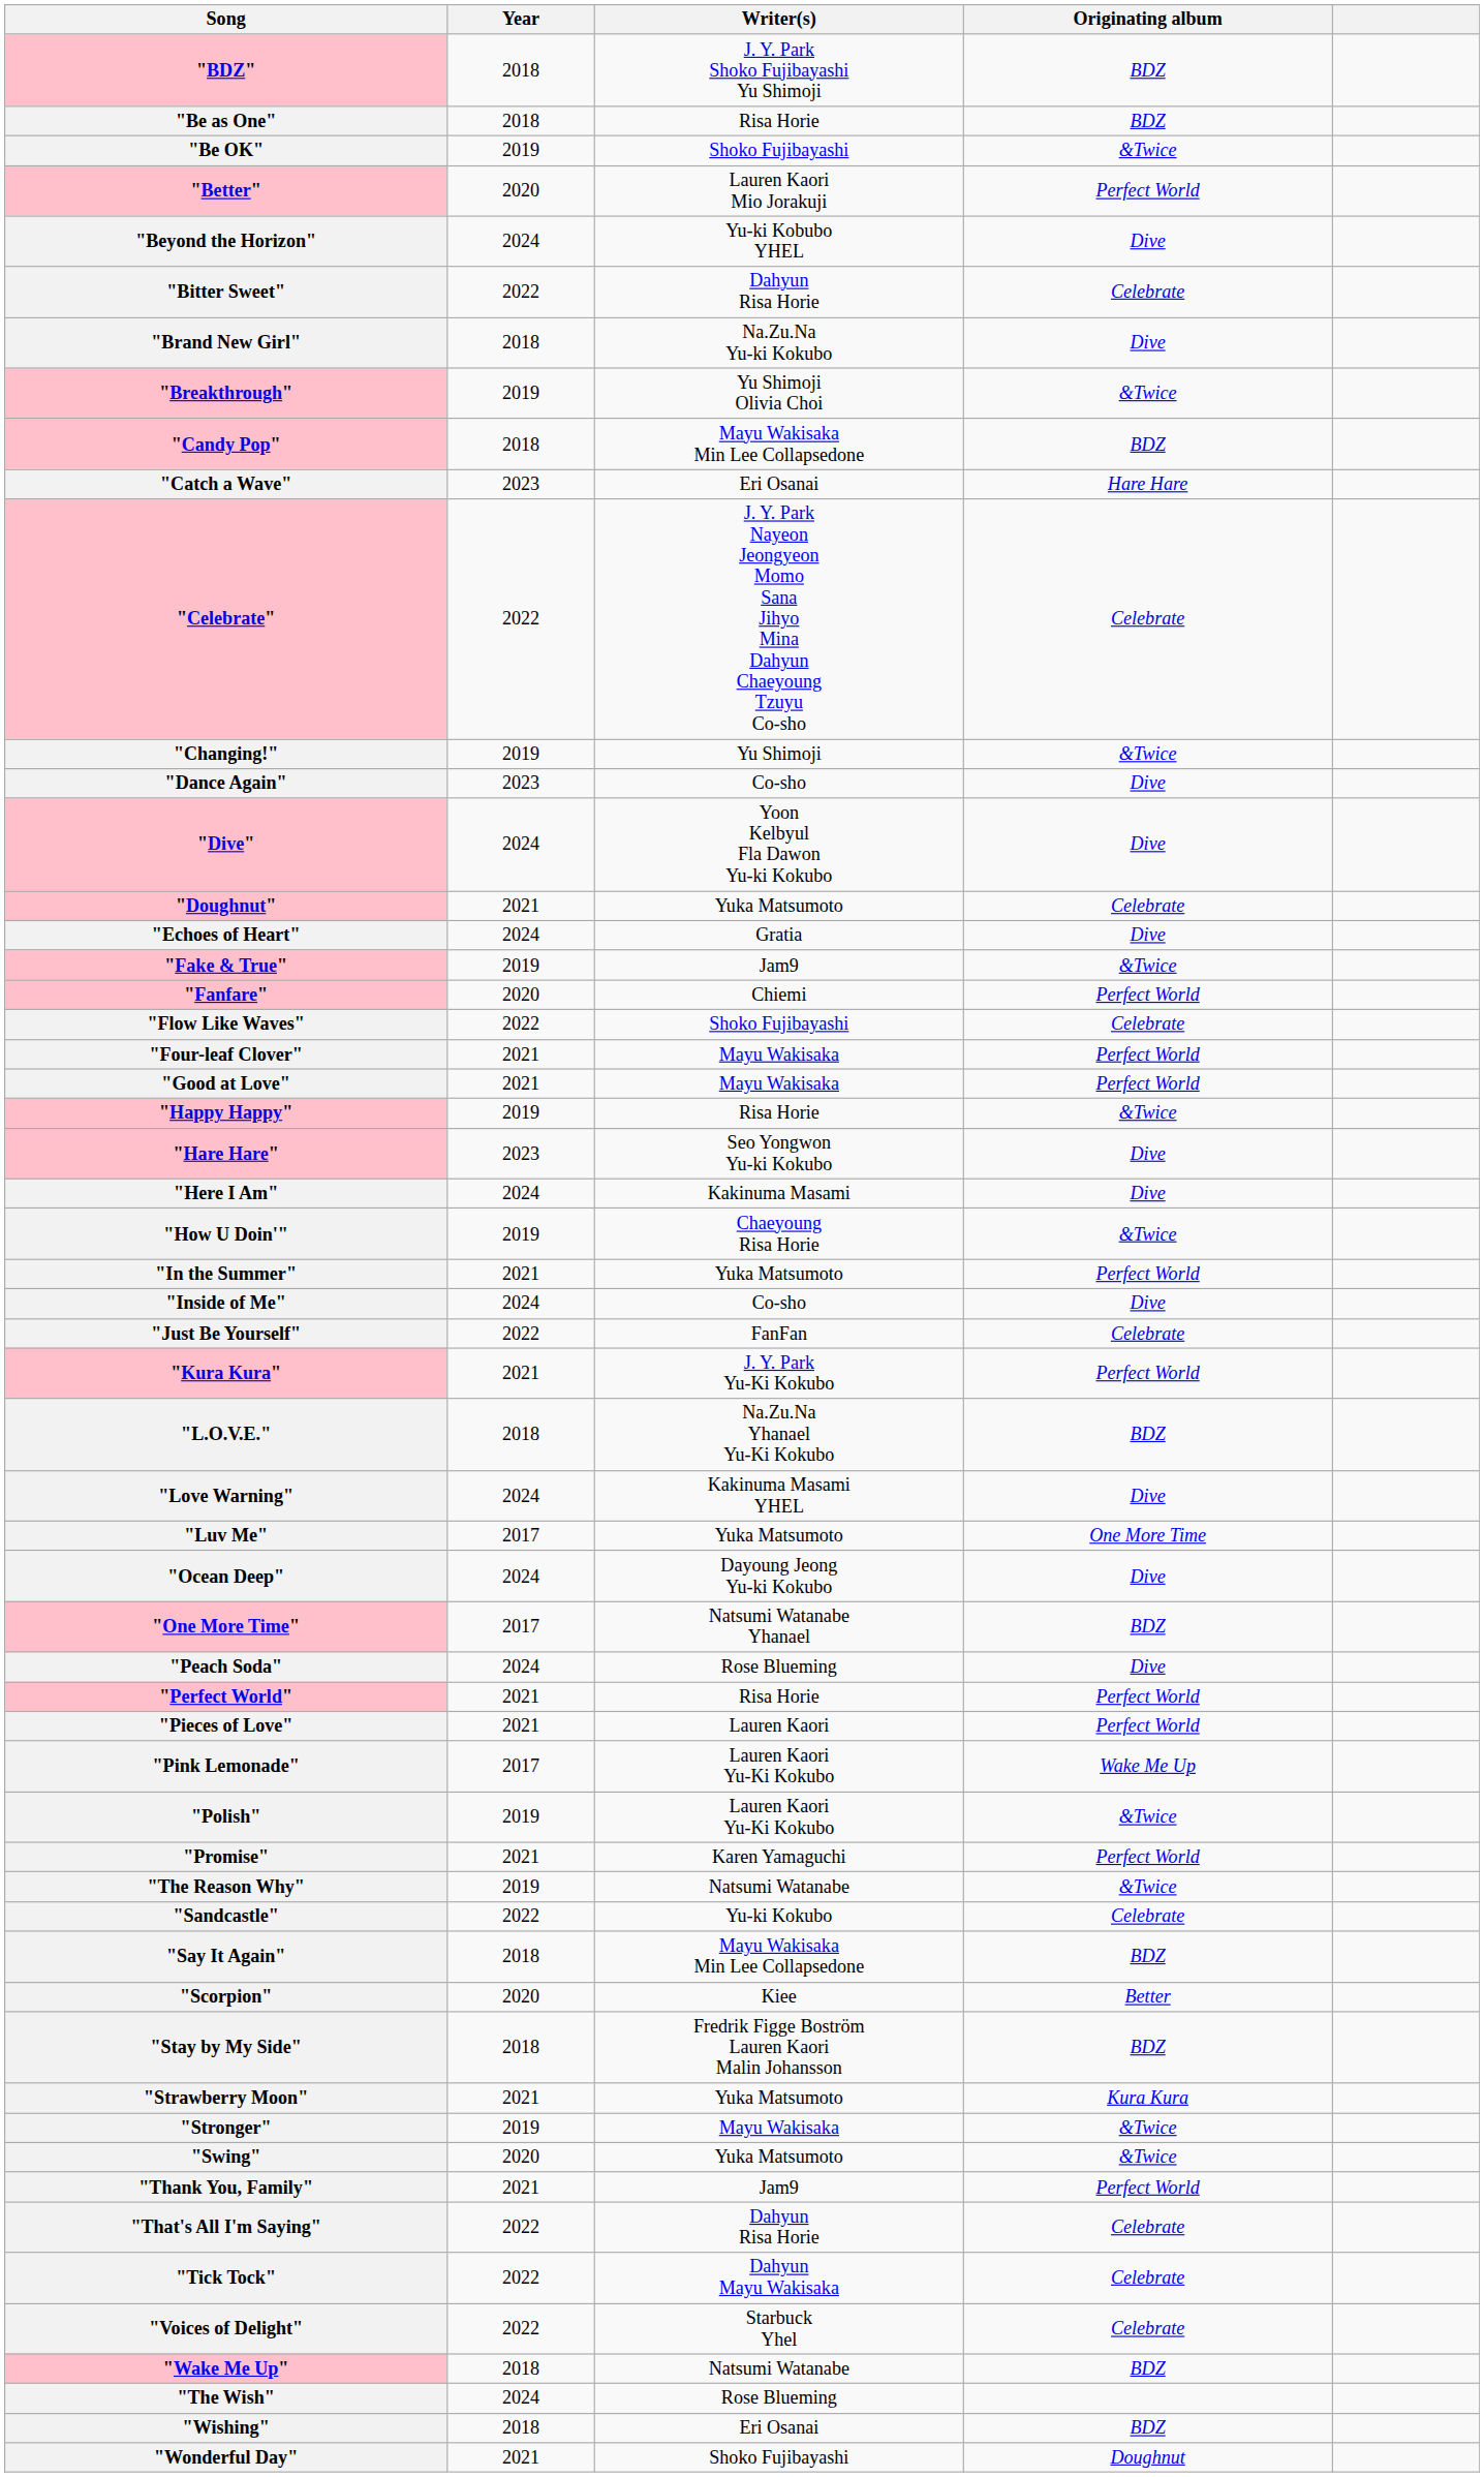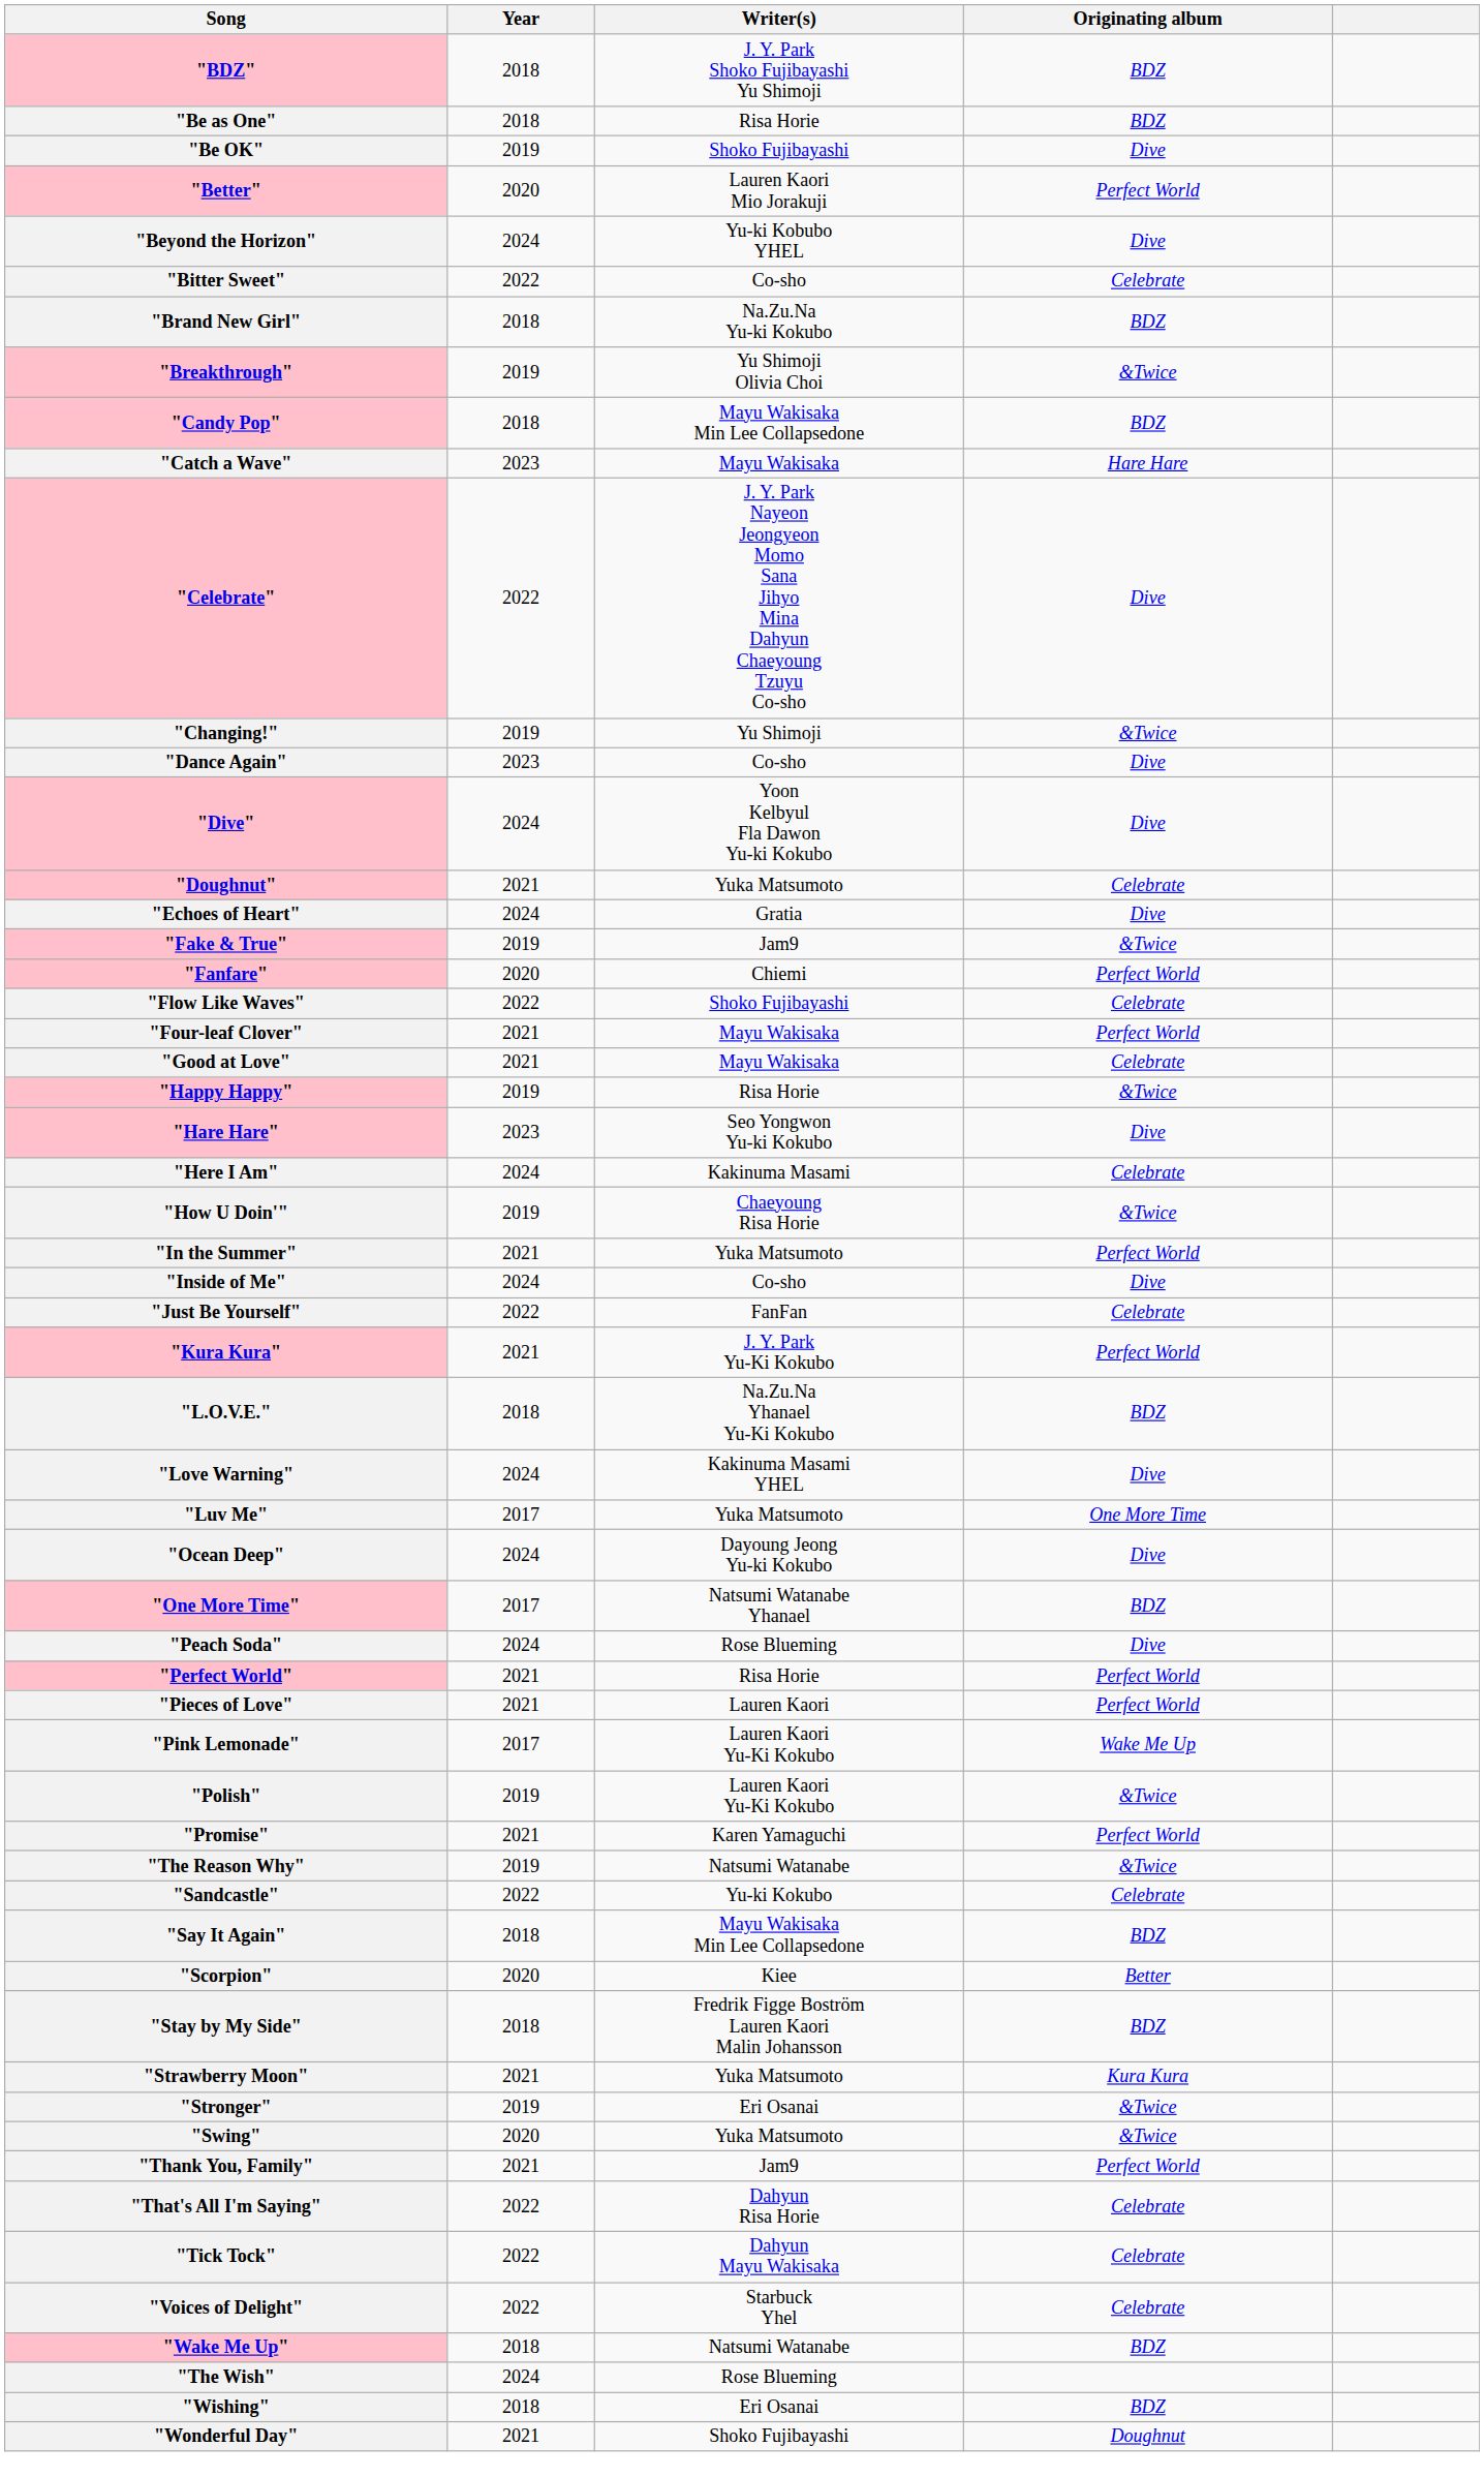 <table class="wikitable sortable plainrowheaders" style="text-align:center; width:100%">
 <tr>
 <th style="width:30%;">Song</th>
 <th style="width:10%;">Year</th>
 <th style="width:25%;">Writer(s)</th>
 <th style="width:25%;">Originating album</th>
 <th style="width:10%;" class="unsortable"></th>
 </tr>
 <tr>
 <th scope=row style="background-color:pink">"<a href='#'>BDZ</a>"</th>
 <td>2018</td>
 <td><a href='#'>J. Y. Park</a><br><a href='#'>Shoko Fujibayashi</a><br>Yu Shimoji</td>
 <td><em><a href='#'>BDZ</a></em></td>
 <td></td>
 </tr>
 <tr>
 <th scope=row>"Be as One"</th>
 <td>2018</td>
 <td>Risa Horie</td>
 <td><em><a href='#'>BDZ</a></em></td>
 <td></td>
 </tr>
 <tr>
 <th scope=row>"Be OK"</th>
 <td>2019</td>
 <td><a href='#'>Shoko Fujibayashi</a></td>
-<td><em><a href='#'>&Twice</a></em></td>
+<td><em><a href='#'>Dive</a></em></td>
 <td></td>
 </tr>
 <tr>
 <th scope=row style="background-color:pink">"<a href='#'>Better</a>"</th>
 <td>2020</td>
 <td>Lauren Kaori<br>Mio Jorakuji</td>
 <td><em><a href='#'>Perfect World</a></em></td>
 <td></td>
 </tr>
 <tr>
 <th scope=row>"Beyond the Horizon"</th>
 <td>2024</td>
 <td>Yu-ki Kobubo<br>YHEL</td>
 <td><em><a href='#'>Dive</a></em></td>
 <td></td>
 </tr>
 <tr>
 <th scope=row>"Bitter Sweet"</th>
 <td>2022</td>
-<td><a href='#'>Dahyun</a><br>Risa Horie</td>
+<td>Co-sho</td>
 <td><em><a href='#'>Celebrate</a></em></td>
 <td></td>
 </tr>
 <tr>
 <th scope=row>"Brand New Girl"</th>
 <td>2018</td>
 <td>Na.Zu.Na<br>Yu-ki Kokubo</td>
-<td><em><a href='#'>Dive</a></em></td>
+<td><em><a href='#'>BDZ</a></em></td>
 <td></td>
 </tr>
 <tr>
 <th scope=row style="background-color:pink">"<a href='#'>Breakthrough</a>"</th>
 <td>2019</td>
 <td>Yu Shimoji<br>Olivia Choi</td>
 <td><em><a href='#'>&Twice</a></em></td>
 <td></td>
 </tr>
 <tr>
 <th scope=row style="background-color:pink">"<a href='#'>Candy Pop</a>"</th>
 <td>2018</td>
 <td><a href='#'>Mayu Wakisaka</a><br>Min Lee Collapsedone</td>
 <td><em><a href='#'>BDZ</a></em></td>
 <td></td>
 </tr>
 <tr>
 <th scope=row>"Catch a Wave"</th>
 <td>2023</td>
-<td>Eri Osanai</td>
+<td><a href='#'>Mayu Wakisaka</a></td>
 <td><em><a href='#'>Hare Hare</a></em><br></td>
 <td></td>
 </tr>
 <tr>
 <th scope=row style="background-color:pink">"<a href='#'>Celebrate</a>"</th>
 <td>2022</td>
 <td><a href='#'>J. Y. Park</a><br><a href='#'>Nayeon</a><br><a href='#'>Jeongyeon</a><br><a href='#'>Momo</a><br><a href='#'>Sana</a><br><a href='#'>Jihyo</a><br><a href='#'>Mina</a><br><a href='#'>Dahyun</a><br><a href='#'>Chaeyoung</a><br><a href='#'>Tzuyu</a><br>Co-sho</td>
-<td><em><a href='#'>Celebrate</a></em></td>
+<td><em><a href='#'>Dive</a></em></td>
 <td></td>
 </tr>
 <tr>
 <th scope=row>"Changing!"</th>
 <td>2019</td>
 <td>Yu Shimoji</td>
 <td><em><a href='#'>&Twice</a></em></td>
 <td></td>
 </tr>
 <tr>
 <th scope=row>"Dance Again"</th>
 <td>2023</td>
 <td>Co-sho</td>
 <td><em><a href='#'>Dive</a></em></td>
 <td></td>
 </tr>
 <tr>
 <th scope=row style="background-color:pink">"<a href='#'>Dive</a>"</th>
 <td>2024</td>
 <td>Yoon<br>Kelbyul<br>Fla Dawon<br>Yu-ki Kokubo</td>
 <td><em><a href='#'>Dive</a></em></td>
 <td></td>
 </tr>
 <tr>
 <th scope=row style="background-color:pink">"<a href='#'>Doughnut</a>"</th>
 <td>2021</td>
 <td>Yuka Matsumoto</td>
 <td><em><a href='#'>Celebrate</a></em></td>
 <td></td>
 </tr>
 <tr>
 <th scope=row>"Echoes of Heart"</th>
 <td>2024</td>
 <td>Gratia</td>
 <td><em><a href='#'>Dive</a></em></td>
 <td></td>
 </tr>
 <tr>
 <th scope=row style="background-color:pink">"<a href='#'>Fake & True</a>"</th>
 <td>2019</td>
 <td>Jam9</td>
 <td><em><a href='#'>&Twice</a></em></td>
 <td></td>
 </tr>
 <tr>
 <th scope=row style="background-color:pink">"<a href='#'>Fanfare</a>"</th>
 <td>2020</td>
 <td>Chiemi</td>
 <td><em><a href='#'>Perfect World</a></em></td>
 <td></td>
 </tr>
 <tr>
 <th scope=row>"Flow Like Waves"</th>
 <td>2022</td>
 <td><a href='#'>Shoko Fujibayashi</a></td>
 <td><em><a href='#'>Celebrate</a></em></td>
 <td></td>
 </tr>
 <tr>
 <th scope=row>"Four-leaf Clover"</th>
 <td>2021</td>
 <td><a href='#'>Mayu Wakisaka</a></td>
 <td><em><a href='#'>Perfect World</a></em></td>
 <td></td>
 </tr>
 <tr>
 <th scope=row>"Good at Love"</th>
 <td>2021</td>
 <td><a href='#'>Mayu Wakisaka</a></td>
-<td><em><a href='#'>Perfect World</a></em></td>
+<td><em><a href='#'>Celebrate</a></em></td>
 <td></td>
 </tr>
 <tr>
 <th scope=row style="background-color:pink">"<a href='#'>Happy Happy</a>"</th>
 <td>2019</td>
 <td>Risa Horie</td>
 <td><em><a href='#'>&Twice</a></em></td>
 <td></td>
 </tr>
 <tr>
 <th scope=row style="background-color:pink">"<a href='#'>Hare Hare</a>"</th>
 <td>2023</td>
 <td>Seo Yongwon<br>Yu-ki Kokubo</td>
 <td><em><a href='#'>Dive</a></em></td>
 <td></td>
 </tr>
 <tr>
 <th scope=row>"Here I Am"</th>
 <td>2024</td>
 <td>Kakinuma Masami</td>
-<td><em><a href='#'>Dive</a></em></td>
+<td><em><a href='#'>Celebrate</a></em></td>
 <td></td>
 </tr>
 <tr>
 <th scope=row>"How U Doin'"</th>
 <td>2019</td>
 <td><a href='#'>Chaeyoung</a><br>Risa Horie</td>
 <td><em><a href='#'>&Twice</a></em></td>
 <td></td>
 </tr>
 <tr>
 <th scope=row>"In the Summer"</th>
 <td>2021</td>
 <td>Yuka Matsumoto</td>
 <td><em><a href='#'>Perfect World</a></em></td>
 <td></td>
 </tr>
 <tr>
 <th scope=row>"Inside of Me"</th>
 <td>2024</td>
 <td>Co-sho</td>
 <td><em><a href='#'>Dive</a></em></td>
 <td></td>
 </tr>
 <tr>
 <th scope=row>"Just Be Yourself"</th>
 <td>2022</td>
 <td>FanFan</td>
 <td><em><a href='#'>Celebrate</a></em></td>
 <td></td>
 </tr>
 <tr>
 <th scope=row style="background-color:pink">"<a href='#'>Kura Kura</a>"</th>
 <td>2021</td>
 <td><a href='#'>J. Y. Park</a><br>Yu-Ki Kokubo</td>
 <td><em><a href='#'>Perfect World</a></em></td>
 <td></td>
 </tr>
 <tr>
 <th scope=row>"L.O.V.E."</th>
 <td>2018</td>
 <td>Na.Zu.Na<br>Yhanael<br>Yu-Ki Kokubo</td>
 <td><em><a href='#'>BDZ</a></em></td>
 <td></td>
 </tr>
 <tr>
 <th scope=row>"Love Warning"</th>
 <td>2024</td>
 <td>Kakinuma Masami<br>YHEL</td>
 <td><em><a href='#'>Dive</a></em></td>
 <td></td>
 </tr>
 <tr>
 <th scope=row>"Luv Me"</th>
 <td>2017</td>
 <td>Yuka Matsumoto</td>
 <td><em><a href='#'>One More Time</a></em><br></td>
 <td></td>
 </tr>
 <tr>
 <th scope=row>"Ocean Deep"</th>
 <td>2024</td>
 <td>Dayoung Jeong<br>Yu-ki Kokubo</td>
 <td><em><a href='#'>Dive</a></em></td>
 <td></td>
 </tr>
 <tr>
 <th scope=row style="background-color:pink">"<a href='#'>One More Time</a>"</th>
 <td>2017</td>
 <td>Natsumi Watanabe<br>Yhanael</td>
 <td><em><a href='#'>BDZ</a></em></td>
 <td></td>
 </tr>
 <tr>
 <th scope=row>"Peach Soda"</th>
 <td>2024</td>
 <td>Rose Blueming</td>
 <td><em><a href='#'>Dive</a></em></td>
 <td></td>
 </tr>
 <tr>
 <th scope=row style="background-color:pink">"<a href='#'>Perfect World</a>"</th>
 <td>2021</td>
 <td>Risa Horie</td>
 <td><em><a href='#'>Perfect World</a></em></td>
 <td></td>
 </tr>
 <tr>
 <th scope=row>"Pieces of Love"</th>
 <td>2021</td>
 <td>Lauren Kaori</td>
 <td><em><a href='#'>Perfect World</a></em></td>
 <td></td>
 </tr>
 <tr>
 <th scope=row>"Pink Lemonade"</th>
 <td>2017</td>
 <td>Lauren Kaori<br>Yu-Ki Kokubo</td>
 <td><em><a href='#'>Wake Me Up</a></em><br></td>
 <td></td>
 </tr>
 <tr>
 <th scope=row>"Polish"</th>
 <td>2019</td>
 <td>Lauren Kaori<br>Yu-Ki Kokubo</td>
 <td><em><a href='#'>&Twice</a></em></td>
 <td></td>
 </tr>
 <tr>
 <th scope=row>"Promise"</th>
 <td>2021</td>
 <td>Karen Yamaguchi</td>
 <td><em><a href='#'>Perfect World</a></em></td>
 <td></td>
 </tr>
 <tr>
 <th scope=row>"The Reason Why"</th>
 <td>2019</td>
 <td>Natsumi Watanabe</td>
 <td><em><a href='#'>&Twice</a></em></td>
 <td></td>
 </tr>
 <tr>
 <th scope=row>"Sandcastle"</th>
 <td>2022</td>
 <td>Yu-ki Kokubo</td>
 <td><em><a href='#'>Celebrate</a></em></td>
 <td></td>
 </tr>
 <tr>
 <th scope=row>"Say It Again"</th>
 <td>2018</td>
 <td><a href='#'>Mayu Wakisaka</a><br>Min Lee Collapsedone</td>
 <td><em><a href='#'>BDZ</a></em></td>
 <td></td>
 </tr>
 <tr>
 <th scope=row>"Scorpion"</th>
 <td>2020</td>
 <td>Kiee</td>
 <td><em><a href='#'>Better</a></em><br></td>
 <td></td>
 </tr>
 <tr>
 <th scope=row>"Stay by My Side"</th>
 <td>2018</td>
 <td>Fredrik Figge Boström<br>Lauren Kaori<br>Malin Johansson</td>
 <td><em><a href='#'>BDZ</a></em></td>
 <td></td>
 </tr>
 <tr>
 <th scope=row>"Strawberry Moon"</th>
 <td>2021</td>
 <td>Yuka Matsumoto</td>
 <td><em><a href='#'>Kura Kura</a></em><br></td>
 <td></td>
 </tr>
 <tr>
 <th scope=row>"Stronger"</th>
 <td>2019</td>
-<td><a href='#'>Mayu Wakisaka</a></td>
+<td>Eri Osanai</td>
 <td><em><a href='#'>&Twice</a></em></td>
 <td></td>
 </tr>
 <tr>
 <th scope=row>"Swing"</th>
 <td>2020</td>
 <td>Yuka Matsumoto</td>
 <td><em><a href='#'>&Twice</a></em></td>
 <td></td>
 </tr>
 <tr>
 <th scope=row>"Thank You, Family"</th>
 <td>2021</td>
 <td>Jam9</td>
 <td><em><a href='#'>Perfect World</a></em></td>
 <td></td>
 </tr>
 <tr>
 <th scope=row>"That's All I'm Saying"</th>
 <td>2022</td>
 <td><a href='#'>Dahyun</a><br>Risa Horie</td>
 <td><em><a href='#'>Celebrate</a></em></td>
 <td></td>
 </tr>
 <tr>
 <th scope=row>"Tick Tock"</th>
 <td>2022</td>
 <td><a href='#'>Dahyun</a><br><a href='#'>Mayu Wakisaka</a></td>
 <td><em><a href='#'>Celebrate</a></em></td>
 <td></td>
 </tr>
 <tr>
 <th scope=row>"Voices of Delight"</th>
 <td>2022</td>
 <td>Starbuck<br>Yhel</td>
 <td><em><a href='#'>Celebrate</a></em></td>
 <td></td>
 </tr>
 <tr>
 <th scope=row style="background-color:pink">"<a href='#'>Wake Me Up</a>"</th>
 <td>2018</td>
 <td>Natsumi Watanabe</td>
 <td><em><a href='#'>BDZ</a></em></td>
 <td></td>
 </tr>
 <tr>
 <th scope=row>"The Wish"</th>
 <td>2024</td>
 <td>Rose Blueming</td>
 <td></td>
 <td></td>
 </tr>
 <tr>
 <th scope=row>"Wishing"</th>
 <td>2018</td>
 <td>Eri Osanai</td>
 <td><em><a href='#'>BDZ</a></em></td>
 <td></td>
 </tr>
 <tr>
 <th scope=row>"Wonderful Day"</th>
 <td>2021</td>
 <td>Shoko Fujibayashi</td>
 <td><em><a href='#'>Doughnut</a></em><br></td>
 <td></td>
 </tr>
 </table>
